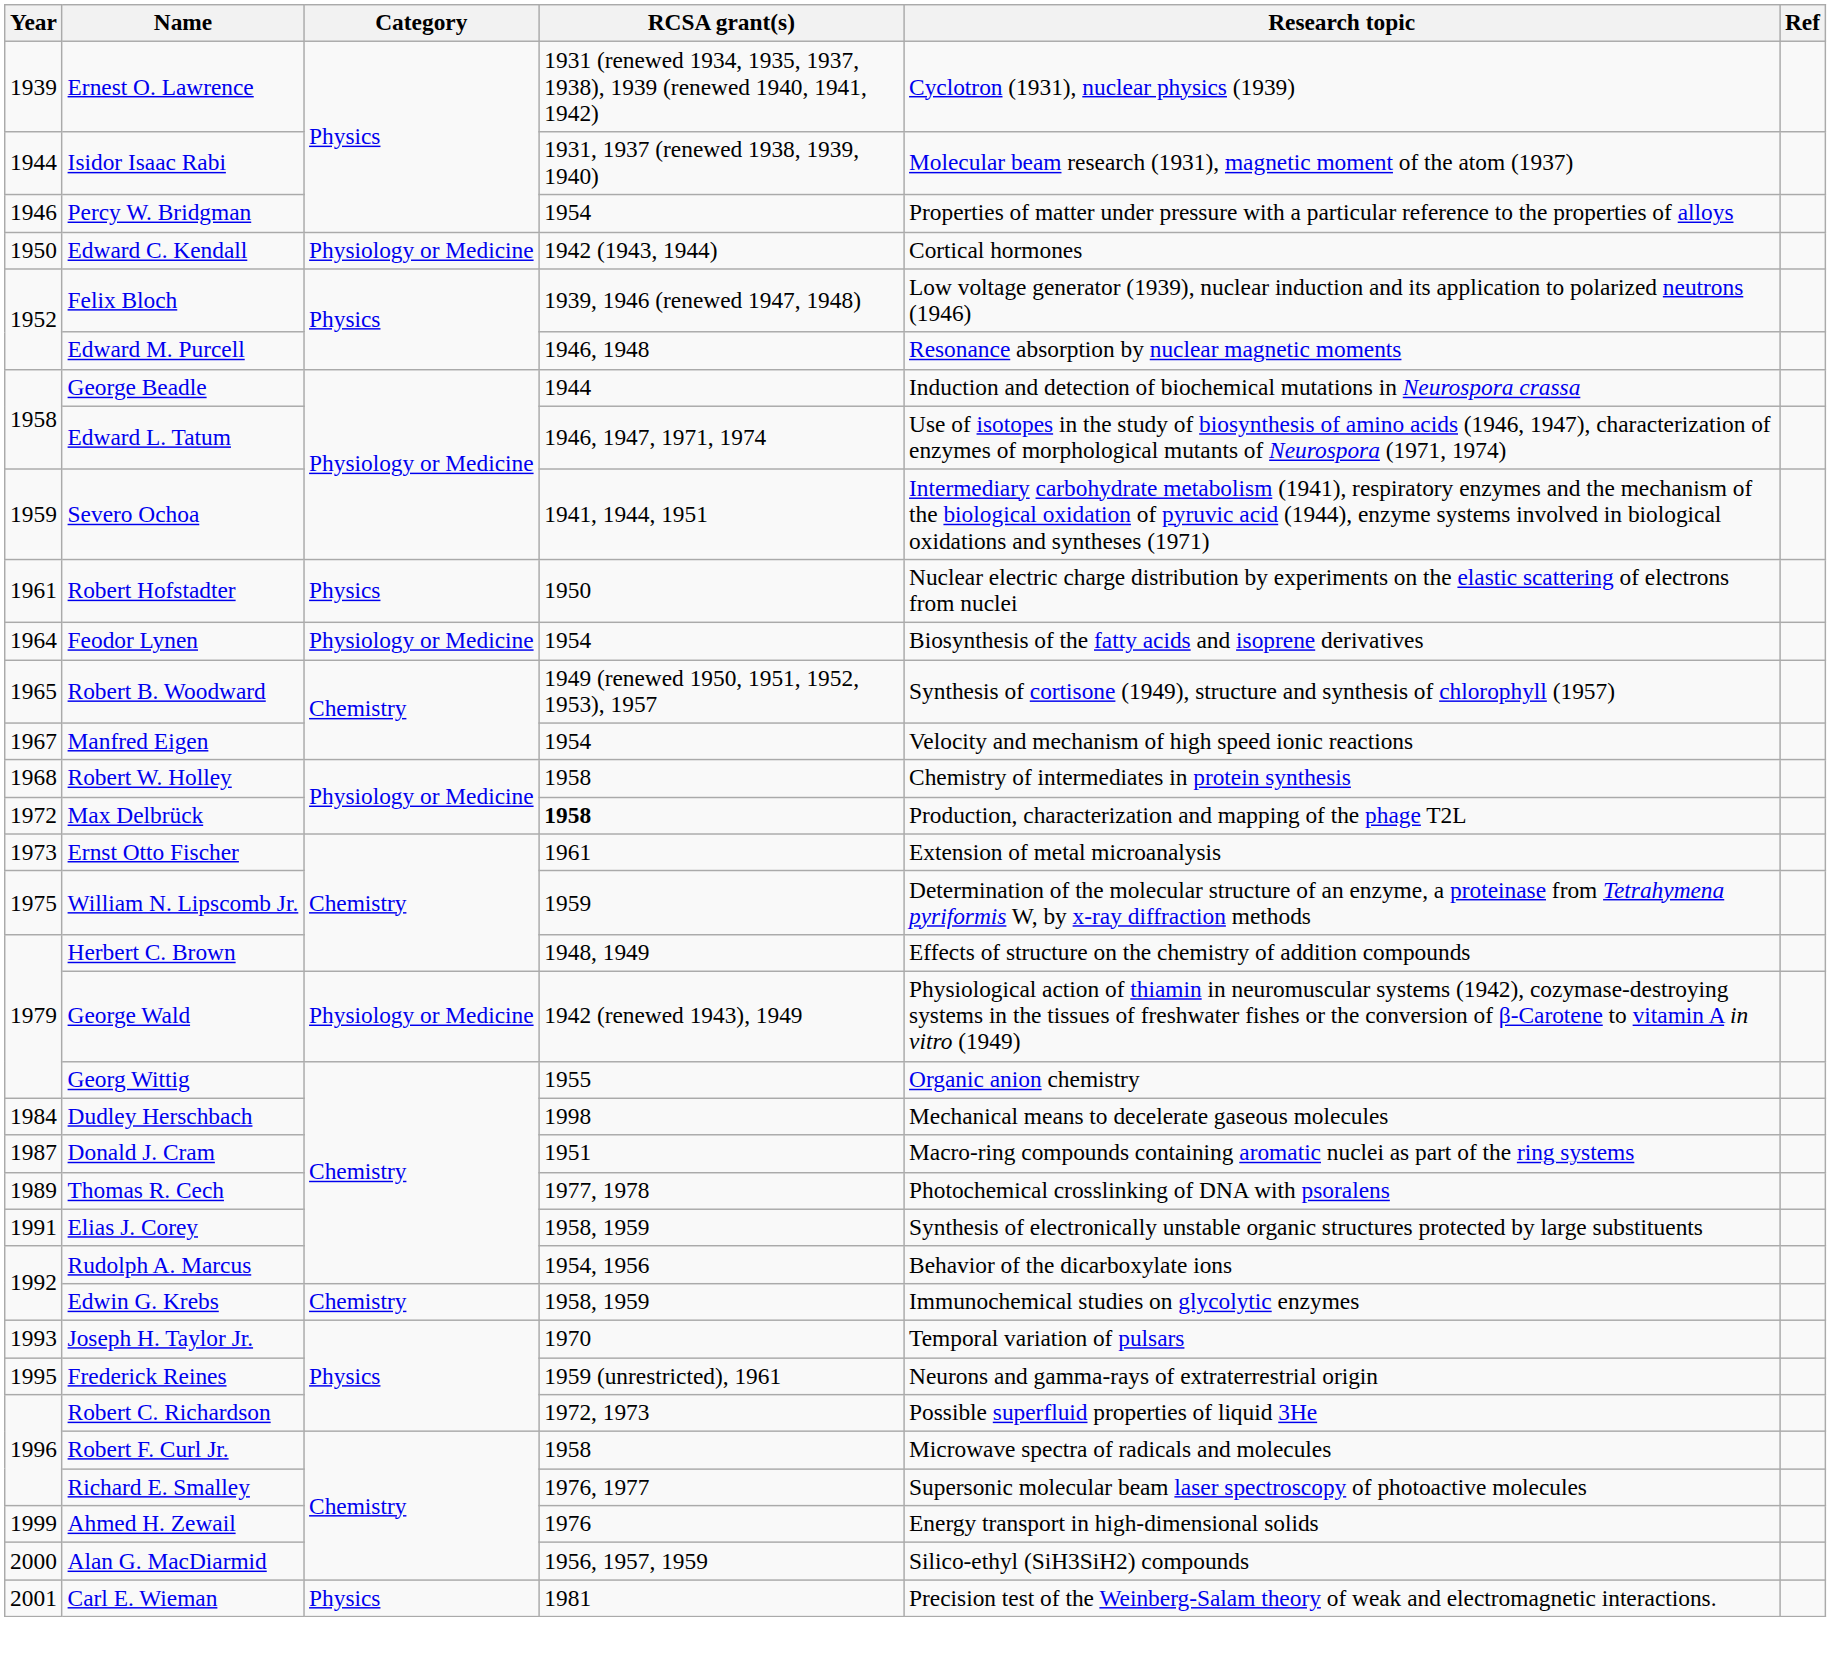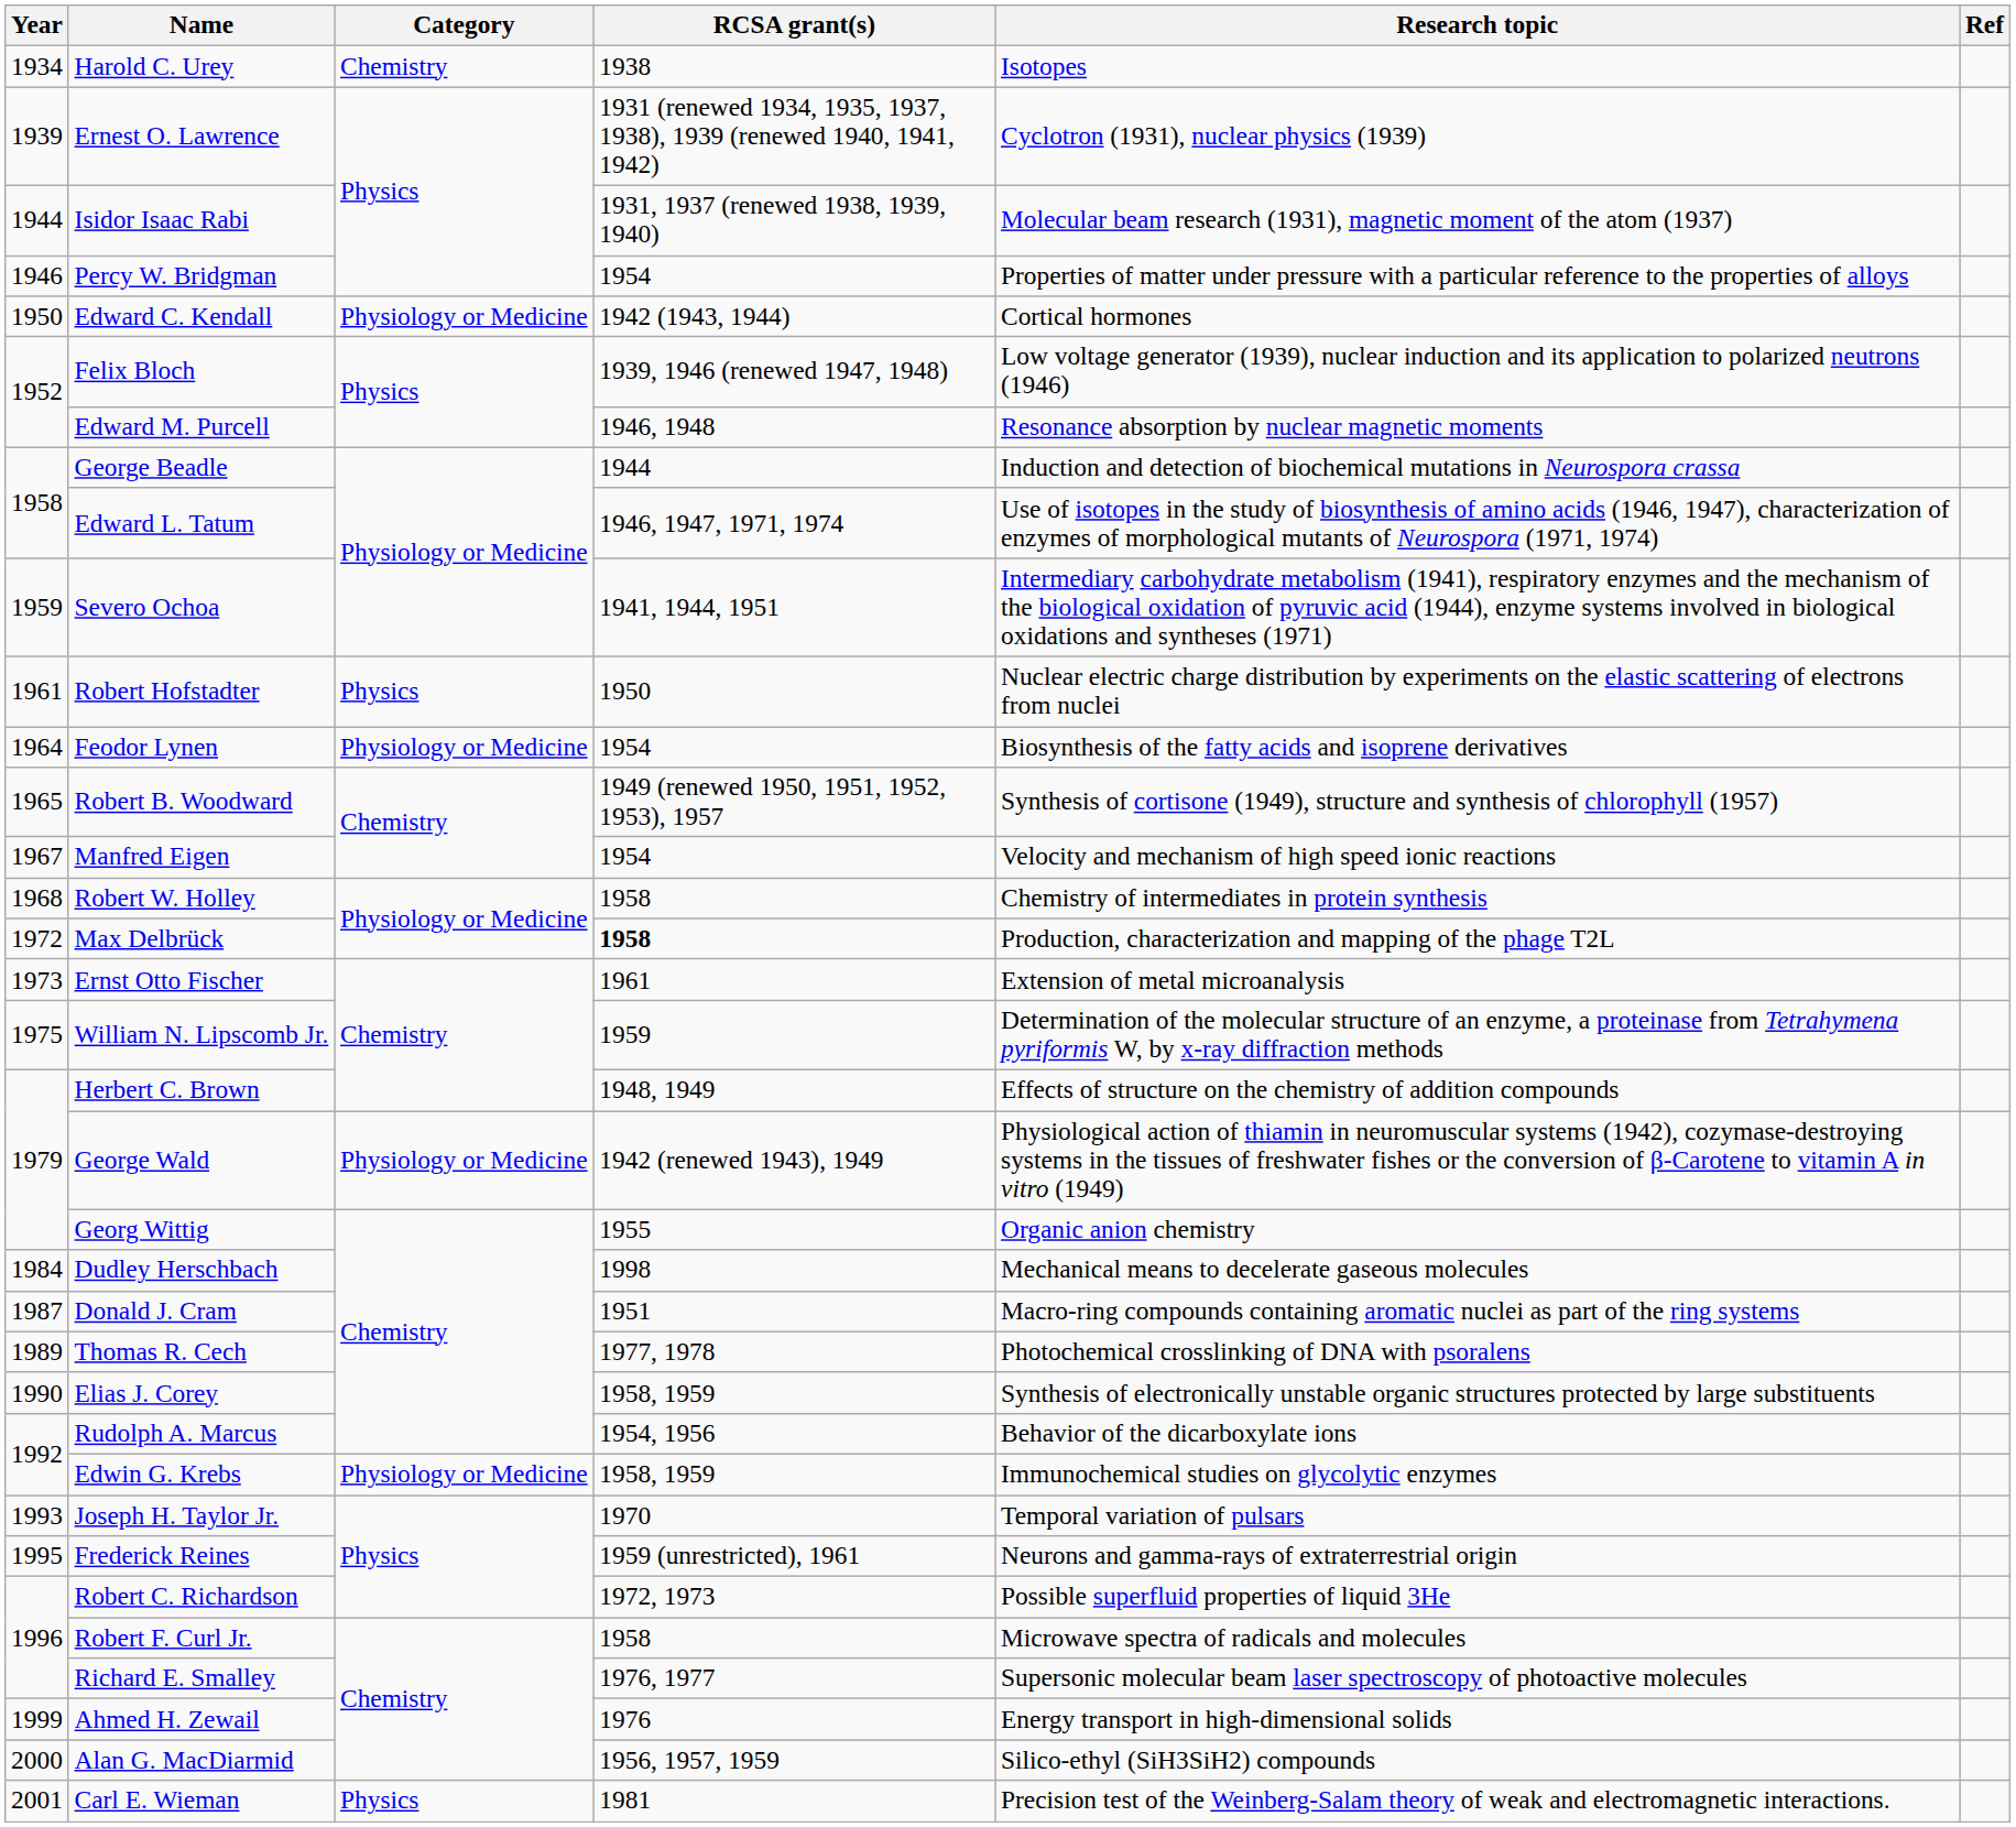 <table class="wikitable sortable">
 <tr>
 <th>Year</th>
 <th>Name</th>
 <th>Category</th>
 <th>RCSA grant(s)</th>
 <th>Research topic</th>
 <th class="unsortable">Ref</th>
+</tr>
+<tr>
+<td>1934</td>
+<td style="white-space: nowrap;"><a href='#'>Harold C. Urey</a></td>
+<td style="white-space: nowrap;"><a href='#'>Chemistry</a></td>
+<td>1938</td>
+<td><a href='#'>Isotopes</a></td>
+<td></td>
 </tr>
 <tr>
 <td>1939</td>
 <td style="white-space: nowrap;"><a href='#'>Ernest O. Lawrence</a></td>
 <td style="white-space: nowrap;" rowspan="3"><a href='#'>Physics</a></td>
 <td>1931 (renewed 1934, 1935, 1937, 1938), 1939 (renewed 1940, 1941, 1942)</td>
 <td><a href='#'>Cyclotron</a> (1931), <a href='#'>nuclear physics</a> (1939)</td>
 <td></td>
 </tr>
 <tr>
 <td>1944</td>
 <td style="white-space: nowrap;"><a href='#'>Isidor Isaac Rabi</a></td>
 <td>1931, 1937 (renewed 1938, 1939, 1940)</td>
 <td><a href='#'>Molecular beam</a> research (1931), <a href='#'>magnetic moment</a> of the atom (1937)</td>
 <td></td>
 </tr>
 <tr>
 <td>1946</td>
 <td style="white-space: nowrap;"><a href='#'>Percy W. Bridgman</a></td>
 <td>1954</td>
 <td>Properties of matter under pressure with a particular reference to the properties of <a href='#'>alloys</a></td>
 <td></td>
 </tr>
 <tr>
 <td>1950</td>
 <td style="white-space: nowrap;"><a href='#'>Edward C. Kendall</a></td>
 <td style="white-space: nowrap;"><a href='#'>Physiology or Medicine</a></td>
 <td>1942 (1943, 1944)</td>
 <td>Cortical hormones</td>
 <td></td>
 </tr>
 <tr>
 <td rowspan="2">1952</td>
 <td style="white-space: nowrap;"><a href='#'>Felix Bloch</a></td>
 <td style="white-space: nowrap;" rowspan="2"><a href='#'>Physics</a></td>
 <td>1939, 1946 (renewed 1947, 1948)</td>
 <td>Low voltage generator (1939), nuclear induction and its application to polarized <a href='#'>neutrons</a> (1946)</td>
 </tr>
 <tr>
 <td style="white-space: nowrap;"><a href='#'>Edward M. Purcell</a></td>
 <td>1946, 1948</td>
 <td><a href='#'>Resonance</a> absorption by <a href='#'>nuclear magnetic moments</a></td>
 <td></td>
 </tr>
 <tr>
 <td rowspan="2">1958</td>
 <td style="white-space: nowrap;"><a href='#'>George Beadle</a></td>
 <td style="white-space: nowrap;" rowspan="3"><a href='#'>Physiology or Medicine</a></td>
 <td>1944</td>
 <td>Induction and detection of biochemical mutations in <em><a href='#'>Neurospora crassa</a></em></td>
 <td></td>
 </tr>
 <tr>
 <td style="white-space: nowrap;"><a href='#'>Edward L. Tatum</a></td>
 <td>1946, 1947, 1971, 1974</td>
 <td>Use of <a href='#'>isotopes</a> in the study of <a href='#'>biosynthesis of amino acids</a> (1946, 1947), characterization of enzymes of morphological mutants of <em><a href='#'>Neurospora</a></em> (1971, 1974)</td>
 <td></td>
 </tr>
 <tr>
 <td>1959</td>
 <td style="white-space: nowrap;"><a href='#'>Severo Ochoa</a></td>
 <td>1941, 1944, 1951</td>
 <td><a href='#'>Intermediary</a> <a href='#'>carbohydrate metabolism</a> (1941), respiratory enzymes and the mechanism of the <a href='#'>biological oxidation</a> of <a href='#'>pyruvic acid</a> (1944), enzyme systems involved in biological oxidations and syntheses (1971)</td>
 <td></td>
 </tr>
 <tr>
 <td>1961</td>
 <td style="white-space: nowrap;"><a href='#'>Robert Hofstadter</a></td>
 <td style="white-space: nowrap;"><a href='#'>Physics</a></td>
 <td>1950</td>
 <td>Nuclear electric charge distribution by experiments on the <a href='#'>elastic scattering</a> of electrons from nuclei</td>
 <td></td>
 </tr>
 <tr>
 <td>1964</td>
 <td style="white-space: nowrap;"><a href='#'>Feodor Lynen</a></td>
 <td style="white-space: nowrap;"><a href='#'>Physiology or Medicine</a></td>
 <td>1954</td>
 <td>Biosynthesis of the <a href='#'>fatty acids</a> and <a href='#'>isoprene</a> derivatives</td>
 <td></td>
 </tr>
 <tr>
 <td>1965</td>
 <td style="white-space: nowrap;"><a href='#'>Robert B. Woodward</a></td>
 <td style="white-space: nowrap;" rowspan="2"><a href='#'>Chemistry</a></td>
 <td>1949 (renewed 1950, 1951, 1952, 1953), 1957</td>
 <td>Synthesis of <a href='#'>cortisone</a> (1949), structure and synthesis of <a href='#'>chlorophyll</a> (1957)</td>
 <td></td>
 </tr>
 <tr>
 <td>1967</td>
 <td style="white-space: nowrap;"><a href='#'>Manfred Eigen</a></td>
 <td>1954</td>
 <td>Velocity and mechanism of high speed ionic reactions</td>
 <td></td>
 </tr>
 <tr>
 <td>1968</td>
 <td style="white-space: nowrap;"><a href='#'>Robert W. Holley</a></td>
 <td style="white-space: nowrap;" rowspan="2"><a href='#'>Physiology or Medicine</a></td>
 <td>1958</td>
 <td>Chemistry of intermediates in <a href='#'>protein synthesis</a></td>
 <td></td>
 </tr>
 <tr>
 <td>1972</td>
 <td style="white-space: nowrap;"><a href='#'>Max Delbrück</a></td>
 <td><strong>1958</strong></td>
 <td>Production, characterization and mapping of the <a href='#'>phage</a> T2L</td>
 <td></td>
 </tr>
 <tr>
 <td>1973</td>
 <td style="white-space: nowrap;"><a href='#'>Ernst Otto Fischer</a></td>
 <td style="white-space: nowrap;" rowspan="3"><a href='#'>Chemistry</a></td>
 <td>1961</td>
 <td>Extension of metal microanalysis</td>
 <td></td>
 </tr>
 <tr>
 <td>1975</td>
 <td style="white-space: nowrap;"><a href='#'>William N. Lipscomb Jr.</a></td>
 <td>1959</td>
 <td>Determination of the molecular structure of an enzyme, a <a href='#'>proteinase</a> from <em><a href='#'>Tetrahymena pyriformis</a></em> W, by <a href='#'>x-ray diffraction</a> methods</td>
 <td></td>
 </tr>
 <tr>
 <td rowspan="3">1979</td>
 <td style="white-space: nowrap;"><a href='#'>Herbert C. Brown</a></td>
 <td>1948, 1949</td>
 <td>Effects of structure on the chemistry of addition compounds</td>
 <td></td>
 </tr>
 <tr>
 <td style="white-space: nowrap;"><a href='#'>George Wald</a></td>
 <td style="white-space: nowrap;"><a href='#'>Physiology or Medicine</a></td>
 <td>1942 (renewed 1943), 1949</td>
 <td>Physiological action of <a href='#'>thiamin</a> in neuromuscular systems (1942), cozymase-destroying systems in the tissues of freshwater fishes or the conversion of <a href='#'>β-Carotene</a> to <a href='#'>vitamin A</a> <em>in vitro</em> (1949)</td>
 <td></td>
 </tr>
 <tr>
 <td style="white-space: nowrap;"><a href='#'>Georg Wittig</a></td>
 <td style="white-space: nowrap;" rowspan="6"><a href='#'>Chemistry</a></td>
 <td>1955</td>
 <td><a href='#'>Organic anion</a> chemistry</td>
 <td></td>
 </tr>
 <tr>
 <td>1984</td>
 <td style="white-space: nowrap;"><a href='#'>Dudley Herschbach</a></td>
 <td>1998</td>
 <td>Mechanical means to decelerate gaseous molecules</td>
 <td></td>
 </tr>
 <tr>
 <td>1987</td>
 <td style="white-space: nowrap;"><a href='#'>Donald J. Cram</a></td>
 <td>1951</td>
 <td>Macro-ring compounds containing <a href='#'>aromatic</a> nuclei as part of the <a href='#'>ring systems</a></td>
 <td></td>
 </tr>
 <tr>
 <td>1989</td>
 <td style="white-space: nowrap;"><a href='#'>Thomas R. Cech</a></td>
 <td>1977, 1978</td>
 <td>Photochemical crosslinking of DNA with <a href='#'>psoralens</a></td>
 <td></td>
 </tr>
 <tr>
-<td>1991</td>
+<td>1990</td>
 <td style="white-space: nowrap;"><a href='#'>Elias J. Corey</a></td>
 <td>1958, 1959</td>
 <td>Synthesis of electronically unstable organic structures protected by large substituents</td>
 <td></td>
 </tr>
 <tr>
 <td rowspan="2">1992</td>
 <td style="white-space: nowrap;"><a href='#'>Rudolph A. Marcus</a></td>
 <td>1954, 1956</td>
 <td>Behavior of the dicarboxylate ions</td>
 <td></td>
 </tr>
 <tr>
 <td style="white-space: nowrap;"><a href='#'>Edwin G. Krebs</a></td>
-<td style="white-space: nowrap;"><a href='#'>Chemistry</a></td>
+<td style="white-space: nowrap;"><a href='#'>Physiology or Medicine</a></td>
 <td>1958, 1959</td>
 <td>Immunochemical studies on <a href='#'>glycolytic</a> enzymes</td>
 <td></td>
 </tr>
 <tr>
 <td>1993</td>
 <td style="white-space: nowrap;"><a href='#'>Joseph H. Taylor Jr.</a></td>
 <td style="white-space: nowrap;" rowspan="3"><a href='#'>Physics</a></td>
 <td>1970</td>
 <td>Temporal variation of <a href='#'>pulsars</a></td>
 <td></td>
 </tr>
 <tr>
 <td>1995</td>
 <td style="white-space: nowrap;"><a href='#'>Frederick Reines</a></td>
 <td>1959 (unrestricted), 1961</td>
 <td>Neurons and gamma-rays of extraterrestrial origin</td>
 <td></td>
 </tr>
 <tr>
 <td rowspan="3">1996</td>
 <td style="white-space: nowrap;"><a href='#'>Robert C. Richardson</a></td>
 <td>1972, 1973</td>
 <td>Possible <a href='#'>superfluid</a> properties of liquid <a href='#'>3He</a></td>
 <td></td>
 </tr>
 <tr>
 <td style="white-space: nowrap;"><a href='#'>Robert F. Curl Jr.</a></td>
 <td style="white-space: nowrap;" rowspan="4"><a href='#'>Chemistry</a></td>
 <td>1958</td>
 <td>Microwave spectra of radicals and molecules</td>
 <td></td>
 </tr>
 <tr>
 <td style="white-space: nowrap;"><a href='#'>Richard E. Smalley</a></td>
 <td>1976, 1977</td>
 <td>Supersonic molecular beam <a href='#'>laser spectroscopy</a> of photoactive molecules</td>
 <td></td>
 </tr>
 <tr>
 <td>1999</td>
 <td style="white-space: nowrap;"><a href='#'>Ahmed H. Zewail</a></td>
 <td>1976</td>
 <td>Energy transport in high-dimensional solids</td>
 <td></td>
 </tr>
 <tr>
 <td>2000</td>
 <td style="white-space: nowrap;"><a href='#'>Alan G. MacDiarmid</a></td>
 <td>1956, 1957, 1959</td>
 <td>Silico-ethyl (SiH3SiH2) compounds</td>
 <td></td>
 </tr>
 <tr>
 <td>2001</td>
 <td style="white-space: nowrap;"><a href='#'>Carl E. Wieman</a></td>
 <td style="white-space: nowrap;"><a href='#'>Physics</a></td>
 <td>1981</td>
 <td>Precision test of the <a href='#'>Weinberg-Salam theory</a> of weak and electromagnetic interactions.</td>
 </tr>
 </table>
